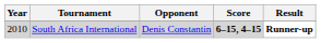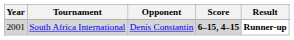 <table class="sortable wikitable" style="font-size: 90%;">
 <tr>
 <th>Year</th>
 <th>Tournament</th>
 <th>Opponent</th>
 <th>Score</th>
 <th>Result</th>
 </tr>
 <tr>
 </tr>
 <tr style="background:#D5D5D5">
-<td align="center">2010</td>
+<td align="center">2001</td>
 <td align="left"><a href='#'>South Africa International</a></td>
 <td align="left"> <a href='#'>Denis Constantin</a></td>
 <td align="left"><strong>6–15, 4–15</strong></td>
 <td style="text-align:left; background:white"> <strong>Runner-up</strong></td>
 </tr>
 </table>
